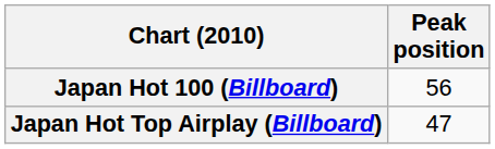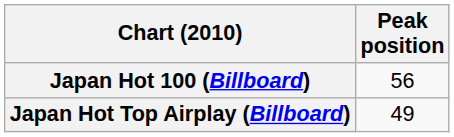 <table class="wikitable sortable plainrowheaders" style="text-align:center;">
 <tr>
 <th scope="col">Chart (2010)</th>
 <th scope="col">Peak<br>position</th>
 </tr>
 <tr>
 <th scope="row">Japan Hot 100 (<em><a href='#'>Billboard</a></em>)</th>
 <td style="text-align:center;">56</td>
 </tr>
 <tr>
 <th scope="row">Japan Hot Top Airplay (<em><a href='#'>Billboard</a></em>)</th>
-<td style="text-align:center;">47</td>
+<td style="text-align:center;">49</td>
 </tr>
 </table>
